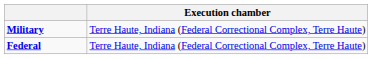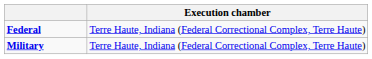 <table class="wikitable">
 <tr>
 <th width=120px></th>
 <th>Execution chamber</th>
 </tr>
+<tr>
+<td><strong><a href='#'>Federal</a></strong></td>
+<td><a href='#'>Terre Haute, Indiana</a> (<a href='#'>Federal Correctional Complex, Terre Haute</a>)</td>
+</tr>
 <tr --->
 <td><strong><a href='#'>Military</a></strong></td>
 <td><a href='#'>Terre Haute, Indiana</a> (<a href='#'>Federal Correctional Complex, Terre Haute</a>)</td>
 </tr>
-<tr>
-<td><strong><a href='#'>Federal</a></strong></td>
-<td><a href='#'>Terre Haute, Indiana</a> (<a href='#'>Federal Correctional Complex, Terre Haute</a>)</td>
-</tr>
 </table>
